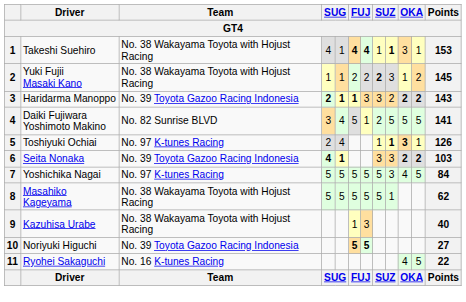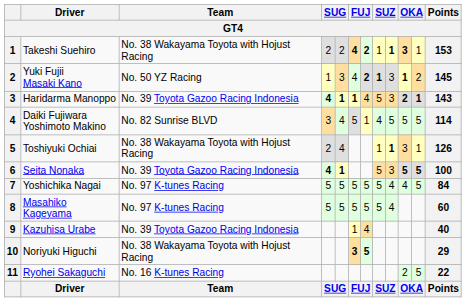 <table class="wikitable" style="font-size: 85%; text-align:center;">
 <tr>
 <th></th>
 <th>Driver</th>
 <th>Team</th>
 <th colspan="2"><a href='#'>SUG</a><br></th>
 <th colspan="2"><a href='#'>FUJ</a><br></th>
 <th colspan="2"><a href='#'>SUZ</a><br></th>
 <th colspan="2"><a href='#'>OKA</a><br></th>
 <th>Points</th>
 </tr>
 <tr>
 <th colspan="20">GT4</th>
 </tr>
 <tr>
 <th>1</th>
 <td align="left"> Takeshi Suehiro</td>
 <td align="left"> No. 38 Wakayama Toyota with Hojust Racing</td>
-<td style="background:#DFDFDF;">4</td>
-<td style="background:#DFDFDF;">1</td>
+<td style="background:#DFDFDF;">2</td>
+<td style="background:#DFDFDF;">2</td>
 <td style="background:#FFDF9F;"><strong>4</strong></td>
-<td style="background:#DFFFDF;"><strong>4</strong></td>
+<td style="background:#DFFFDF;"><strong>2</strong></td>
 <td style="background:#FFFFBF;">1</td>
 <td style="background:#FFFFBF;"><strong>1</strong></td>
-<td style="background:#FFDF9F;">3</td>
+<td style="background:#FFDF9F;"><strong>3</strong></td>
 <td style="background:#FFFFBF;">1</td>
 <th>153</th>
 </tr>
 <tr>
 <th>2</th>
 <td align="left"> Yuki Fujii<br> <a href='#'>Masaki Kano</a></td>
-<td align="left"> No. 38 Wakayama Toyota with Hojust Racing</td>
+<td align="left"> No. 50 YZ Racing</td>
 <td style="background:#FFFFBF;">1</td>
-<td style="background:#FFDF9F;">1</td>
-<td style="background:#DFFFDF;">2</td>
-<td style="background:#DFDFDF;">2</td>
+<td style="background:#FFDF9F;">3</td>
+<td style="background:#DFFFDF;">4</td>
 <td style="background:#DFDFDF;"><strong>2</strong></td>
+<td style="background:#DFDFDF;"><strong>1</strong></td>
 <td style="background:#DFDFDF;">3</td>
-<td style="background:#FFFFBF;">1</td>
+<td style="background:#FFFFBF;"><strong>1</strong></td>
 <td style="background:#FFDF9F;">2</td>
 <th>145</th>
 </tr>
 <tr>
 <th>3</th>
 <td align="left"> Haridarma Manoppo</td>
 <td align="left"> No. 39 <a href='#'>Toyota Gazoo Racing Indonesia</a></td>
-<td style="background:#DFFFDF;"><strong>2</strong></td>
+<td style="background:#DFFFDF;"><strong>4</strong></td>
 <td style="background:#FFFFBF;"><strong>1</strong></td>
 <td style="background:#FFFFBF;"><strong>1</strong></td>
+<td style="background:#FFDF9F;">4</td>
+<td style="background:#FFDF9F;">5</td>
 <td style="background:#FFDF9F;">3</td>
-<td style="background:#FFDF9F;">3</td>
-<td style="background:#FFDF9F;">2</td>
 <td style="background:#DFDFDF;"><strong>2</strong></td>
-<td style="background:#DFDFDF;"><strong>2</strong></td>
+<td style="background:#DFDFDF;"><strong>1</strong></td>
 <th>143</th>
 </tr>
 <tr>
 <th>4</th>
 <td align="left"> Daiki Fujiwara<br> Yoshimoto Makino</td>
 <td align="left"> No. 82 Sunrise BLVD</td>
 <td style="background:#FFDF9F;">3</td>
 <td style="background:#DFFFDF;">4</td>
 <td style="background:#DFDFDF;">5</td>
 <td style="background:#FFFFBF;">1</td>
-<td style="background:#DFFFDF;">2</td>
+<td style="background:#DFFFDF;">4</td>
 <td style="background:#DFFFDF;">5</td>
 <td style="background:#DFFFDF;">5</td>
 <td style="background:#DFFFDF;">5</td>
-<th>141</th>
+<th>114</th>
 </tr>
 <tr>
 <th>5</th>
 <td align="left"> Toshiyuki Ochiai</td>
-<td align="left"> No. 97 <a href='#'>K-tunes Racing</a></td>
+<td align="left"> No. 38 Wakayama Toyota with Hojust Racing</td>
 <td style="background:#DFDFDF;">2</td>
 <td style="background:#DFDFDF;">4</td>
 <td></td>
 <td></td>
 <td style="background:#FFFFBF;">1</td>
 <td style="background:#FFFFBF;"><strong>1</strong></td>
-<td style="background:#FFDF9F;"><strong>3</strong></td>
+<td style="background:#FFDF9F;">3</td>
 <td style="background:#FFFFBF;">1</td>
 <th>126</th>
 </tr>
 <tr>
 <th>6</th>
 <td align="left"> <a href='#'>Seita Nonaka</a></td>
 <td align="left"> No. 39 <a href='#'>Toyota Gazoo Racing Indonesia</a></td>
 <td style="background:#DFFFDF;"><strong>4</strong></td>
 <td style="background:#FFFFBF;"><strong>1</strong></td>
 <td></td>
 <td></td>
+<td style="background:#FFDF9F;">5</td>
 <td style="background:#FFDF9F;">3</td>
-<td style="background:#FFDF9F;">3</td>
-<td style="background:#DFDFDF;"><strong>2</strong></td>
-<td style="background:#DFDFDF;"><strong>2</strong></td>
-<th>103</th>
+<td style="background:#DFDFDF;"><strong>5</strong></td>
+<td style="background:#DFDFDF;"><strong>5</strong></td>
+<th>100</th>
 </tr>
 <tr>
 <th>7</th>
 <td align="left"> Yoshichika Nagai</td>
 <td align="left"> No. 97 <a href='#'>K-tunes Racing</a></td>
 <td style="background:#DFFFDF;">5</td>
 <td style="background:#DFFFDF;">5</td>
 <td style="background:#DFFFDF;">5</td>
 <td style="background:#DFFFDF;">5</td>
 <td style="background:#DFFFDF;">5</td>
-<td style="background:#DFFFDF;">3</td>
+<td style="background:#DFFFDF;">4</td>
 <td style="background:#DFFFDF;">4</td>
 <td style="background:#DFFFDF;">5</td>
 <th>84</th>
 </tr>
 <tr>
 <th>8</th>
 <td align="left"> <a href='#'>Masahiko Kageyama</a></td>
-<td align="left"> No. 38 Wakayama Toyota with Hojust Racing</td>
+<td align="left"> No. 97 <a href='#'>K-tunes Racing</a></td>
 <td style="background:#DFFFDF;">5</td>
 <td style="background:#DFFFDF;">5</td>
 <td style="background:#DFFFDF;">5</td>
 <td style="background:#DFFFDF;">5</td>
 <td style="background:#DFFFDF;">5</td>
-<td style="background:#DFFFDF;">1</td>
+<td style="background:#DFFFDF;">4</td>
 <td></td>
 <td></td>
-<th>62</th>
+<th>60</th>
 </tr>
 <tr>
 <th>9</th>
 <td align="left"> <a href='#'>Kazuhisa Urabe</a></td>
-<td align="left"> No. 38 Wakayama Toyota with Hojust Racing</td>
+<td align="left"> No. 39 <a href='#'>Toyota Gazoo Racing Indonesia</a></td>
 <td></td>
 <td></td>
 <td style="background:#FFFFBF;">1</td>
-<td style="background:#FFDF9F;">3</td>
+<td style="background:#FFDF9F;">4</td>
 <td></td>
 <td></td>
 <td></td>
 <td></td>
 <th>40</th>
 </tr>
 <tr>
 <th>10</th>
 <td align="left"> Noriyuki Higuchi</td>
-<td align="left"> No. 39 <a href='#'>Toyota Gazoo Racing Indonesia</a></td>
+<td align="left"> No. 38 Wakayama Toyota with Hojust Racing</td>
 <td></td>
 <td></td>
-<td style="background:#FFDF9F;"><strong>5</strong></td>
+<td style="background:#FFDF9F;"><strong>3</strong></td>
 <td style="background:#DFFFDF;"><strong>5</strong></td>
 <td></td>
 <td></td>
 <td></td>
 <td></td>
-<th>27</th>
+<th>29</th>
 </tr>
 <tr>
 <th>11</th>
 <td align="left"> <a href='#'>Ryohei Sakaguchi</a></td>
 <td align="left"> No. 16 <a href='#'>K-tunes Racing</a></td>
 <td></td>
 <td></td>
 <td></td>
 <td></td>
 <td></td>
 <td></td>
-<td style="background:#DFFFDF;">4</td>
+<td style="background:#DFFFDF;">2</td>
 <td style="background:#DFFFDF;">5</td>
 <th>22</th>
 </tr>
 <tr>
 <th></th>
 <th>Driver</th>
 <th>Team</th>
 <th colspan="2"><a href='#'>SUG</a><br></th>
 <th colspan="2"><a href='#'>FUJ</a><br></th>
 <th colspan="2"><a href='#'>SUZ</a><br></th>
 <th colspan="2"><a href='#'>OKA</a><br></th>
 <th>Points</th>
 </tr>
 </table>
